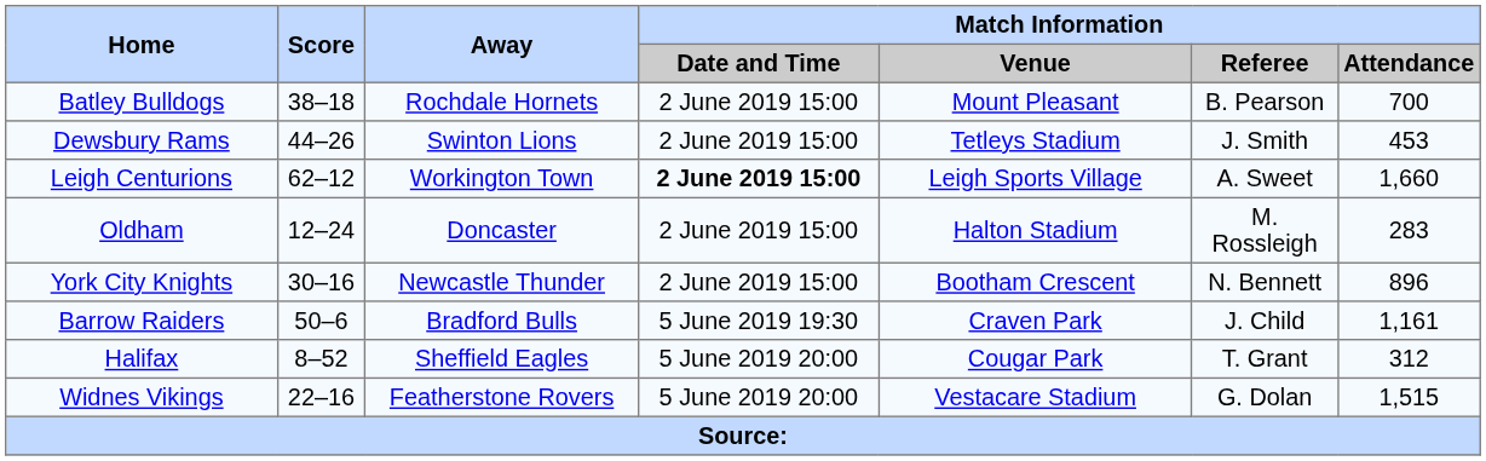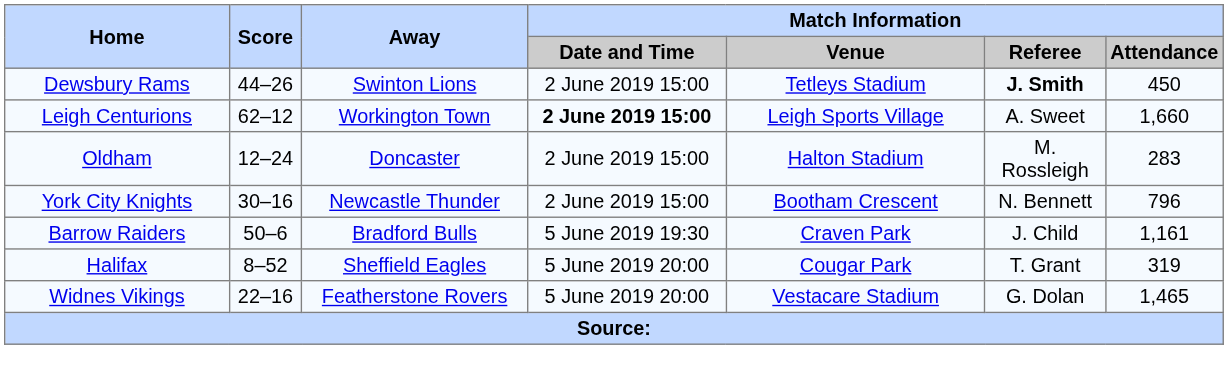 <table border=1 style="border-collapse:collapse; font-size:90%; text-align:center;" cellpadding=3 cellspacing=0 width=100%>
 <tr bgcolor=#C1D8FF>
 <th rowspan=2 width=19%>Home</th>
 <th rowspan=2 width=6%>Score</th>
 <th rowspan=2 width=19%>Away</th>
 <th colspan=4>Match Information</th>
 </tr>
 <tr bgcolor=#CCCCCC>
 <th width=17%>Date and Time</th>
 <th width=22%>Venue</th>
 <th width=10%>Referee</th>
 <th width=7%>Attendance</th>
 </tr>
 <tr bgcolor=#F5FAFF>
-<td> <a href='#'>Batley Bulldogs</a></td>
-<td>38–18</td>
-<td> <a href='#'>Rochdale Hornets</a></td>
-<td>2 June 2019 15:00</td>
-<td><a href='#'>Mount Pleasant</a></td>
-<td>B. Pearson</td>
-<td>700</td>
-</tr>
-<tr bgcolor=#F5FAFF>
 <td> <a href='#'>Dewsbury Rams</a></td>
 <td>44–26</td>
 <td> <a href='#'>Swinton Lions</a></td>
 <td>2 June 2019 15:00</td>
 <td><a href='#'>Tetleys Stadium</a></td>
-<td>J. Smith</td>
-<td>453</td>
+<td><strong>J. Smith</strong></td>
+<td>450</td>
 </tr>
 <tr bgcolor=#F5FAFF>
 <td> <a href='#'>Leigh Centurions</a></td>
 <td>62–12</td>
 <td> <a href='#'>Workington Town</a></td>
 <td><strong>2 June 2019 15:00</strong></td>
 <td><a href='#'>Leigh Sports Village</a></td>
 <td>A. Sweet</td>
 <td>1,660</td>
 </tr>
 <tr bgcolor=#F5FAFF>
 <td> <a href='#'>Oldham</a></td>
 <td>12–24</td>
 <td> <a href='#'>Doncaster</a></td>
 <td>2 June 2019 15:00</td>
 <td><a href='#'>Halton Stadium</a></td>
 <td>M. Rossleigh</td>
 <td>283</td>
 </tr>
 <tr bgcolor=#F5FAFF>
 <td> <a href='#'>York City Knights</a></td>
 <td>30–16</td>
 <td> <a href='#'>Newcastle Thunder</a></td>
 <td>2 June 2019 15:00</td>
 <td><a href='#'>Bootham Crescent</a></td>
 <td>N. Bennett</td>
-<td>896</td>
+<td>796</td>
 </tr>
 <tr bgcolor=#F5FAFF>
 <td> <a href='#'>Barrow Raiders</a></td>
 <td>50–6</td>
 <td> <a href='#'>Bradford Bulls</a></td>
 <td>5 June 2019 19:30</td>
 <td><a href='#'>Craven Park</a></td>
 <td>J. Child</td>
 <td>1,161</td>
 </tr>
 <tr bgcolor=#F5FAFF>
 <td> <a href='#'>Halifax</a></td>
 <td>8–52</td>
 <td> <a href='#'>Sheffield Eagles</a></td>
 <td>5 June 2019 20:00</td>
 <td><a href='#'>Cougar Park</a></td>
 <td>T. Grant</td>
-<td>312</td>
+<td>319</td>
 </tr>
 <tr bgcolor=#F5FAFF>
 <td> <a href='#'>Widnes Vikings</a></td>
 <td>22–16</td>
 <td> <a href='#'>Featherstone Rovers</a></td>
 <td>5 June 2019 20:00</td>
 <td><a href='#'>Vestacare Stadium</a></td>
 <td>G. Dolan</td>
-<td>1,515</td>
+<td>1,465</td>
 </tr>
 <tr bgcolor="#c1d8ff">
 <th colspan="7">Source:</th>
 </tr>
 </table>
